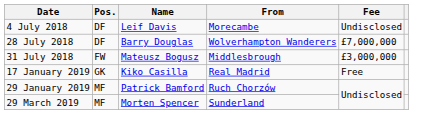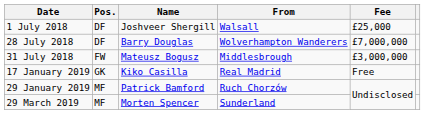 <table class="wikitable">
 <tr>
 <th>Date</th>
 <th>Pos.</th>
 <th>Name</th>
 <th>From</th>
 <th>Fee</th>
 <th></th>
 </tr>
 <tr>
-<td>4 July 2018</td>
+<td>1 July 2018</td>
 <td>DF</td>
-<td> <a href='#'>Leif Davis</a></td>
-<td> <a href='#'>Morecambe</a></td>
-<td>Undisclosed</td>
+<td> Joshveer Shergill</td>
+<td> <a href='#'>Walsall</a></td>
+<td>£25,000</td>
 <td></td>
 </tr>
 <tr>
 <td>28 July 2018</td>
 <td>DF</td>
 <td> <a href='#'>Barry Douglas</a></td>
 <td> <a href='#'>Wolverhampton Wanderers</a></td>
 <td>£7,000,000</td>
 <td></td>
 </tr>
 <tr>
 <td>31 July 2018</td>
 <td>FW</td>
 <td> <a href='#'>Mateusz Bogusz</a></td>
 <td> <a href='#'>Middlesbrough</a></td>
 <td>£3,000,000</td>
 <td></td>
 </tr>
 <tr>
 <td>17 January 2019</td>
 <td>GK</td>
 <td> <a href='#'>Kiko Casilla</a></td>
 <td> <a href='#'>Real Madrid</a></td>
 <td>Free</td>
 <td></td>
 </tr>
 <tr>
 <td>29 January 2019</td>
 <td>MF</td>
 <td> <a href='#'>Patrick Bamford</a></td>
 <td> <a href='#'>Ruch Chorzów</a></td>
 <td rowspan="2">Undisclosed</td>
 <td></td>
 </tr>
 <tr>
 <td>29 March 2019</td>
 <td>MF</td>
 <td> <a href='#'>Morten Spencer</a></td>
 <td> <a href='#'>Sunderland</a></td>
 <td></td>
 </tr>
 </table>
